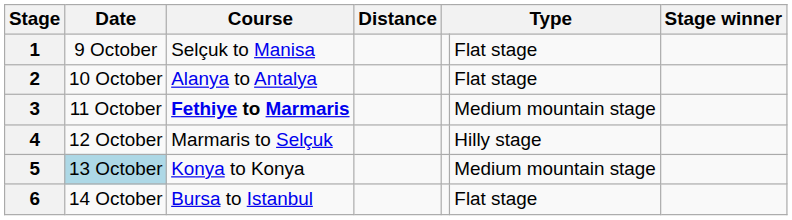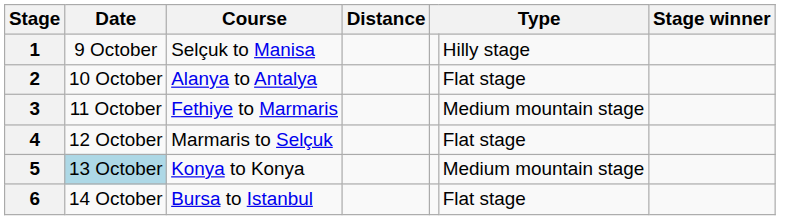 <table class="wikitable">
 <tr>
 <th scope="col">Stage</th>
 <th scope="col">Date</th>
 <th scope="col">Course</th>
 <th scope="col">Distance</th>
 <th scope="col" colspan="2">Type</th>
 <th scope="col">Stage winner</th>
 </tr>
 <tr>
 <th scope="row" style="text-align:center;">1</th>
 <td style="text-align:center;">9 October</td>
 <td>Selçuk to <a href='#'>Manisa</a></td>
 <td style="text-align:center;"></td>
 <td></td>
-<td>Flat stage</td>
+<td>Hilly stage</td>
 <td></td>
 </tr>
 <tr>
 <th scope="row" style="text-align:center;">2</th>
 <td style="text-align:center;">10 October</td>
 <td><a href='#'>Alanya</a> to <a href='#'>Antalya</a></td>
 <td style="text-align:center;"></td>
 <td></td>
 <td>Flat stage</td>
 <td></td>
 </tr>
 <tr>
 <th scope="row" style="text-align:center;">3</th>
 <td style="text-align:center;">11 October</td>
-<td><strong><a href='#'>Fethiye</a> to <a href='#'>Marmaris</a></strong></td>
+<td><a href='#'>Fethiye</a> to <a href='#'>Marmaris</a></td>
 <td style="text-align:center;"></td>
 <td></td>
 <td>Medium mountain stage</td>
 <td></td>
 </tr>
 <tr>
 <th scope="row" style="text-align:center;">4</th>
 <td style="text-align:center;">12 October</td>
 <td>Marmaris to <a href='#'>Selçuk</a></td>
 <td style="text-align:center;"></td>
 <td></td>
-<td>Hilly stage</td>
+<td>Flat stage</td>
 <td></td>
 </tr>
 <tr>
 <th scope="row" style="text-align:center;">5</th>
 <td style="background: lightblue; text-align:center;">13 October</td>
 <td><a href='#'>Konya</a> to Konya</td>
 <td style="text-align:center;"></td>
 <td></td>
 <td>Medium mountain stage</td>
 <td></td>
 </tr>
 <tr>
 <th scope="row" style="text-align:center;">6</th>
 <td style="text-align:center;">14 October</td>
 <td><a href='#'>Bursa</a> to <a href='#'>Istanbul</a></td>
 <td style="text-align:center;"></td>
 <td></td>
 <td>Flat stage</td>
 <td></td>
 </tr>
 </table>
